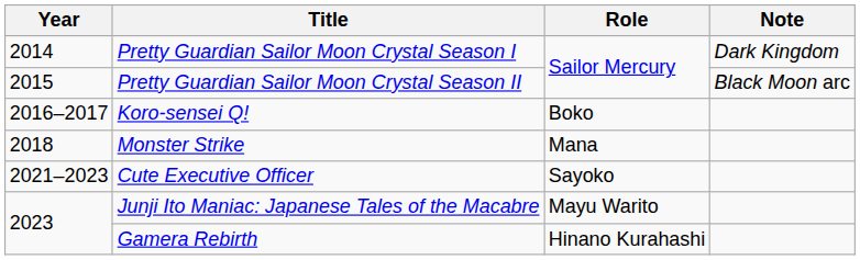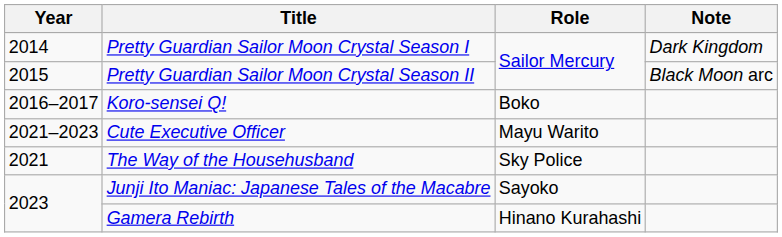 <table class="wikitable">
 <tr>
 <th>Year</th>
 <th>Title</th>
 <th>Role</th>
 <th>Note</th>
 </tr>
 <tr>
 <td>2014</td>
 <td><em><a href='#'>Pretty Guardian Sailor Moon Crystal Season I</a></em></td>
 <td rowspan="2"><a href='#'>Sailor Mercury</a></td>
 <td><em>Dark Kingdom</em></td>
 </tr>
 <tr>
 <td>2015</td>
 <td><em><a href='#'>Pretty Guardian Sailor Moon Crystal Season II</a></em></td>
 <td><em>Black Moon</em> arc</td>
 </tr>
 <tr>
 <td>2016–2017</td>
 <td><em><a href='#'>Koro-sensei Q!</a></em></td>
 <td>Boko</td>
 <td></td>
 </tr>
 <tr>
-<td>2018</td>
-<td><em><a href='#'>Monster Strike</a></em></td>
-<td>Mana</td>
+<td>2021–2023</td>
+<td><em><a href='#'>Cute Executive Officer</a></em></td>
+<td>Mayu Warito</td>
 <td></td>
 </tr>
 <tr>
-<td>2021–2023</td>
-<td><em><a href='#'>Cute Executive Officer</a></em></td>
-<td>Sayoko</td>
+<td>2021</td>
+<td><em><a href='#'>The Way of the Househusband</a></em></td>
+<td>Sky Police</td>
 <td></td>
 </tr>
 <tr>
 <td rowspan="2">2023</td>
 <td><em><a href='#'>Junji Ito Maniac: Japanese Tales of the Macabre</a></em></td>
-<td>Mayu Warito</td>
+<td>Sayoko</td>
 <td></td>
 </tr>
 <tr>
 <td><em><a href='#'>Gamera Rebirth</a></em></td>
 <td>Hinano Kurahashi</td>
 <td></td>
 </tr>
 </table>
